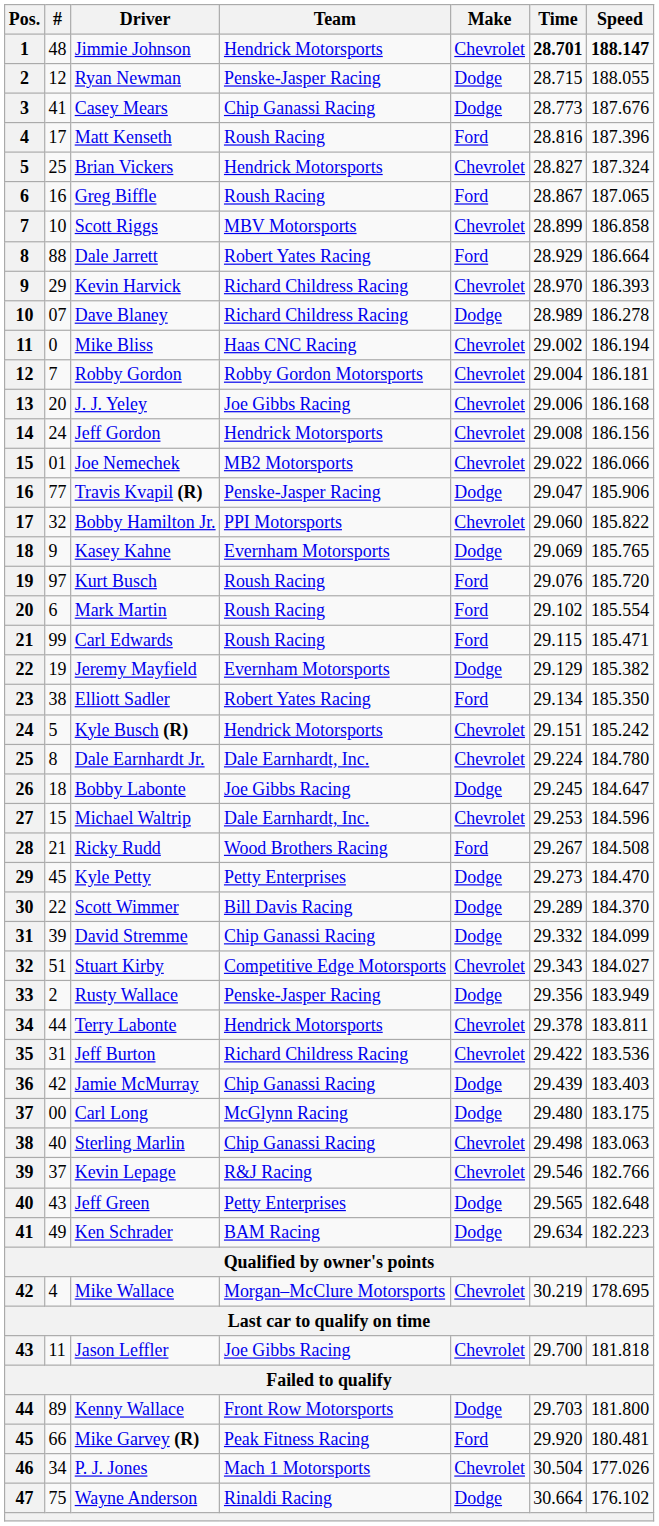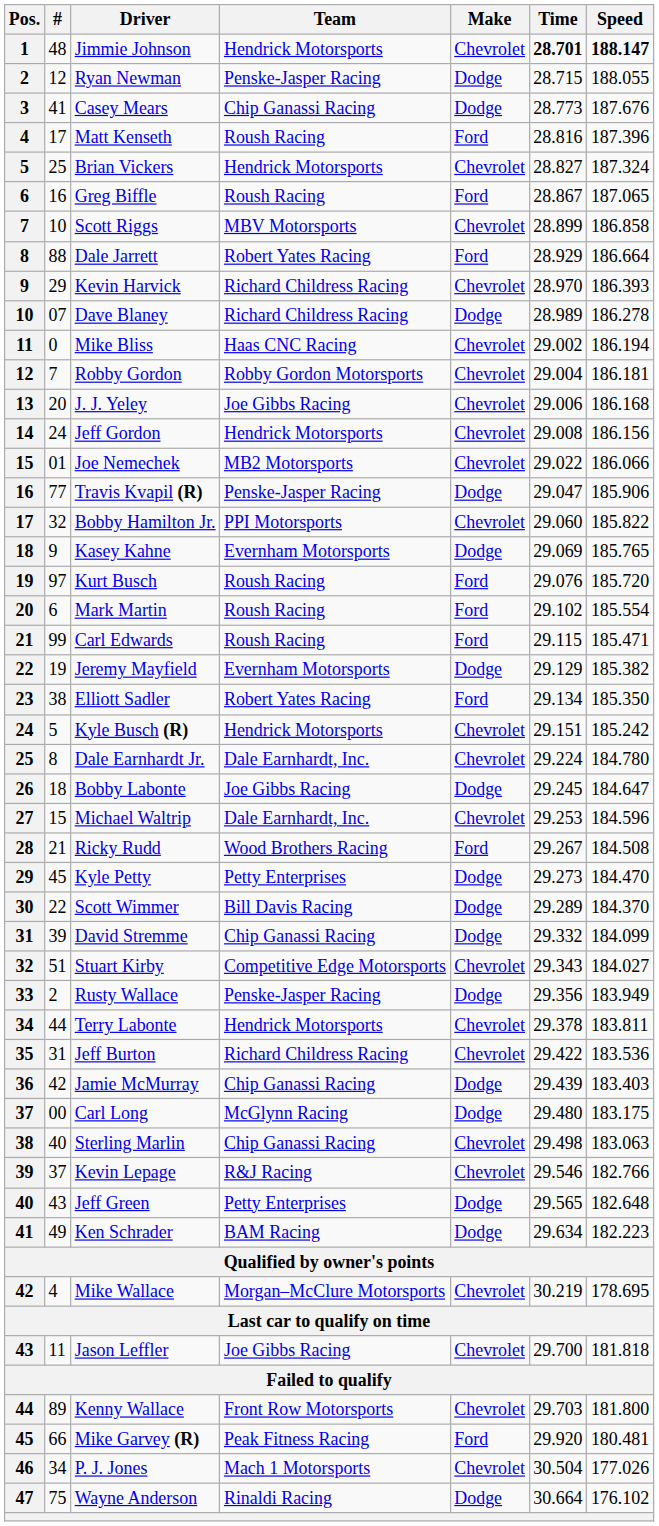 <table class="wikitable" style="font-size:95%">
 <tr>
 <th>Pos.</th>
 <th>#</th>
 <th>Driver</th>
 <th>Team</th>
 <th>Make</th>
 <th>Time</th>
 <th>Speed</th>
 </tr>
 <tr>
 <th>1</th>
 <td>48</td>
 <td><a href='#'>Jimmie Johnson</a></td>
 <td><a href='#'>Hendrick Motorsports</a></td>
 <td><a href='#'>Chevrolet</a></td>
 <td><strong>28.701</strong></td>
 <td><strong>188.147</strong></td>
 </tr>
 <tr>
 <th>2</th>
 <td>12</td>
 <td><a href='#'>Ryan Newman</a></td>
 <td><a href='#'>Penske-Jasper Racing</a></td>
 <td><a href='#'>Dodge</a></td>
 <td>28.715</td>
 <td>188.055</td>
 </tr>
 <tr>
 <th>3</th>
 <td>41</td>
 <td><a href='#'>Casey Mears</a></td>
 <td><a href='#'>Chip Ganassi Racing</a></td>
 <td><a href='#'>Dodge</a></td>
 <td>28.773</td>
 <td>187.676</td>
 </tr>
 <tr>
 <th>4</th>
 <td>17</td>
 <td><a href='#'>Matt Kenseth</a></td>
 <td><a href='#'>Roush Racing</a></td>
 <td><a href='#'>Ford</a></td>
 <td>28.816</td>
 <td>187.396</td>
 </tr>
 <tr>
 <th>5</th>
 <td>25</td>
 <td><a href='#'>Brian Vickers</a></td>
 <td><a href='#'>Hendrick Motorsports</a></td>
 <td><a href='#'>Chevrolet</a></td>
 <td>28.827</td>
 <td>187.324</td>
 </tr>
 <tr>
 <th>6</th>
 <td>16</td>
 <td><a href='#'>Greg Biffle</a></td>
 <td><a href='#'>Roush Racing</a></td>
 <td><a href='#'>Ford</a></td>
 <td>28.867</td>
 <td>187.065</td>
 </tr>
 <tr>
 <th>7</th>
 <td>10</td>
 <td><a href='#'>Scott Riggs</a></td>
 <td><a href='#'>MBV Motorsports</a></td>
 <td><a href='#'>Chevrolet</a></td>
 <td>28.899</td>
 <td>186.858</td>
 </tr>
 <tr>
 <th>8</th>
 <td>88</td>
 <td><a href='#'>Dale Jarrett</a></td>
 <td><a href='#'>Robert Yates Racing</a></td>
 <td><a href='#'>Ford</a></td>
 <td>28.929</td>
 <td>186.664</td>
 </tr>
 <tr>
 <th>9</th>
 <td>29</td>
 <td><a href='#'>Kevin Harvick</a></td>
 <td><a href='#'>Richard Childress Racing</a></td>
 <td><a href='#'>Chevrolet</a></td>
 <td>28.970</td>
 <td>186.393</td>
 </tr>
 <tr>
 <th>10</th>
 <td>07</td>
 <td><a href='#'>Dave Blaney</a></td>
 <td><a href='#'>Richard Childress Racing</a></td>
 <td><a href='#'>Dodge</a></td>
 <td>28.989</td>
 <td>186.278</td>
 </tr>
 <tr>
 <th>11</th>
 <td>0</td>
 <td><a href='#'>Mike Bliss</a></td>
 <td><a href='#'>Haas CNC Racing</a></td>
 <td><a href='#'>Chevrolet</a></td>
 <td>29.002</td>
 <td>186.194</td>
 </tr>
 <tr>
 <th>12</th>
 <td>7</td>
 <td><a href='#'>Robby Gordon</a></td>
 <td><a href='#'>Robby Gordon Motorsports</a></td>
 <td><a href='#'>Chevrolet</a></td>
 <td>29.004</td>
 <td>186.181</td>
 </tr>
 <tr>
 <th>13</th>
 <td>20</td>
 <td><a href='#'>J. J. Yeley</a></td>
 <td><a href='#'>Joe Gibbs Racing</a></td>
 <td><a href='#'>Chevrolet</a></td>
 <td>29.006</td>
 <td>186.168</td>
 </tr>
 <tr>
 <th>14</th>
 <td>24</td>
 <td><a href='#'>Jeff Gordon</a></td>
 <td><a href='#'>Hendrick Motorsports</a></td>
 <td><a href='#'>Chevrolet</a></td>
 <td>29.008</td>
 <td>186.156</td>
 </tr>
 <tr>
 <th>15</th>
 <td>01</td>
 <td><a href='#'>Joe Nemechek</a></td>
 <td><a href='#'>MB2 Motorsports</a></td>
 <td><a href='#'>Chevrolet</a></td>
 <td>29.022</td>
 <td>186.066</td>
 </tr>
 <tr>
 <th>16</th>
 <td>77</td>
 <td><a href='#'>Travis Kvapil</a> <strong>(R)</strong></td>
 <td><a href='#'>Penske-Jasper Racing</a></td>
 <td><a href='#'>Dodge</a></td>
 <td>29.047</td>
 <td>185.906</td>
 </tr>
 <tr>
 <th>17</th>
 <td>32</td>
 <td><a href='#'>Bobby Hamilton Jr.</a></td>
 <td><a href='#'>PPI Motorsports</a></td>
 <td><a href='#'>Chevrolet</a></td>
 <td>29.060</td>
 <td>185.822</td>
 </tr>
 <tr>
 <th>18</th>
 <td>9</td>
 <td><a href='#'>Kasey Kahne</a></td>
 <td><a href='#'>Evernham Motorsports</a></td>
 <td><a href='#'>Dodge</a></td>
 <td>29.069</td>
 <td>185.765</td>
 </tr>
 <tr>
 <th>19</th>
 <td>97</td>
 <td><a href='#'>Kurt Busch</a></td>
 <td><a href='#'>Roush Racing</a></td>
 <td><a href='#'>Ford</a></td>
 <td>29.076</td>
 <td>185.720</td>
 </tr>
 <tr>
 <th>20</th>
 <td>6</td>
 <td><a href='#'>Mark Martin</a></td>
 <td><a href='#'>Roush Racing</a></td>
 <td><a href='#'>Ford</a></td>
 <td>29.102</td>
 <td>185.554</td>
 </tr>
 <tr>
 <th>21</th>
 <td>99</td>
 <td><a href='#'>Carl Edwards</a></td>
 <td><a href='#'>Roush Racing</a></td>
 <td><a href='#'>Ford</a></td>
 <td>29.115</td>
 <td>185.471</td>
 </tr>
 <tr>
 <th>22</th>
 <td>19</td>
 <td><a href='#'>Jeremy Mayfield</a></td>
 <td><a href='#'>Evernham Motorsports</a></td>
 <td><a href='#'>Dodge</a></td>
 <td>29.129</td>
 <td>185.382</td>
 </tr>
 <tr>
 <th>23</th>
 <td>38</td>
 <td><a href='#'>Elliott Sadler</a></td>
 <td><a href='#'>Robert Yates Racing</a></td>
 <td><a href='#'>Ford</a></td>
 <td>29.134</td>
 <td>185.350</td>
 </tr>
 <tr>
 <th>24</th>
 <td>5</td>
 <td><a href='#'>Kyle Busch</a> <strong>(R)</strong></td>
 <td><a href='#'>Hendrick Motorsports</a></td>
 <td><a href='#'>Chevrolet</a></td>
 <td>29.151</td>
 <td>185.242</td>
 </tr>
 <tr>
 <th>25</th>
 <td>8</td>
 <td><a href='#'>Dale Earnhardt Jr.</a></td>
 <td><a href='#'>Dale Earnhardt, Inc.</a></td>
 <td><a href='#'>Chevrolet</a></td>
 <td>29.224</td>
 <td>184.780</td>
 </tr>
 <tr>
 <th>26</th>
 <td>18</td>
 <td><a href='#'>Bobby Labonte</a></td>
 <td><a href='#'>Joe Gibbs Racing</a></td>
 <td><a href='#'>Dodge</a></td>
 <td>29.245</td>
 <td>184.647</td>
 </tr>
 <tr>
 <th>27</th>
 <td>15</td>
 <td><a href='#'>Michael Waltrip</a></td>
 <td><a href='#'>Dale Earnhardt, Inc.</a></td>
 <td><a href='#'>Chevrolet</a></td>
 <td>29.253</td>
 <td>184.596</td>
 </tr>
 <tr>
 <th>28</th>
 <td>21</td>
 <td><a href='#'>Ricky Rudd</a></td>
 <td><a href='#'>Wood Brothers Racing</a></td>
 <td><a href='#'>Ford</a></td>
 <td>29.267</td>
 <td>184.508</td>
 </tr>
 <tr>
 <th>29</th>
 <td>45</td>
 <td><a href='#'>Kyle Petty</a></td>
 <td><a href='#'>Petty Enterprises</a></td>
 <td><a href='#'>Dodge</a></td>
 <td>29.273</td>
 <td>184.470</td>
 </tr>
 <tr>
 <th>30</th>
 <td>22</td>
 <td><a href='#'>Scott Wimmer</a></td>
 <td><a href='#'>Bill Davis Racing</a></td>
 <td><a href='#'>Dodge</a></td>
 <td>29.289</td>
 <td>184.370</td>
 </tr>
 <tr>
 <th>31</th>
 <td>39</td>
 <td><a href='#'>David Stremme</a></td>
 <td><a href='#'>Chip Ganassi Racing</a></td>
 <td><a href='#'>Dodge</a></td>
 <td>29.332</td>
 <td>184.099</td>
 </tr>
 <tr>
 <th>32</th>
 <td>51</td>
 <td><a href='#'>Stuart Kirby</a></td>
 <td><a href='#'>Competitive Edge Motorsports</a></td>
 <td><a href='#'>Chevrolet</a></td>
 <td>29.343</td>
 <td>184.027</td>
 </tr>
 <tr>
 <th>33</th>
 <td>2</td>
 <td><a href='#'>Rusty Wallace</a></td>
 <td><a href='#'>Penske-Jasper Racing</a></td>
 <td><a href='#'>Dodge</a></td>
 <td>29.356</td>
 <td>183.949</td>
 </tr>
 <tr>
 <th>34</th>
 <td>44</td>
 <td><a href='#'>Terry Labonte</a></td>
 <td><a href='#'>Hendrick Motorsports</a></td>
 <td><a href='#'>Chevrolet</a></td>
 <td>29.378</td>
 <td>183.811</td>
 </tr>
 <tr>
 <th>35</th>
 <td>31</td>
 <td><a href='#'>Jeff Burton</a></td>
 <td><a href='#'>Richard Childress Racing</a></td>
 <td><a href='#'>Chevrolet</a></td>
 <td>29.422</td>
 <td>183.536</td>
 </tr>
 <tr>
 <th>36</th>
 <td>42</td>
 <td><a href='#'>Jamie McMurray</a></td>
 <td><a href='#'>Chip Ganassi Racing</a></td>
 <td><a href='#'>Dodge</a></td>
 <td>29.439</td>
 <td>183.403</td>
 </tr>
 <tr>
 <th>37</th>
 <td>00</td>
 <td><a href='#'>Carl Long</a></td>
 <td><a href='#'>McGlynn Racing</a></td>
 <td><a href='#'>Dodge</a></td>
 <td>29.480</td>
 <td>183.175</td>
 </tr>
 <tr>
 <th>38</th>
 <td>40</td>
 <td><a href='#'>Sterling Marlin</a></td>
 <td><a href='#'>Chip Ganassi Racing</a></td>
 <td><a href='#'>Chevrolet</a></td>
 <td>29.498</td>
 <td>183.063</td>
 </tr>
 <tr>
 <th>39</th>
 <td>37</td>
 <td><a href='#'>Kevin Lepage</a></td>
 <td><a href='#'>R&J Racing</a></td>
 <td><a href='#'>Chevrolet</a></td>
 <td>29.546</td>
 <td>182.766</td>
 </tr>
 <tr>
 <th>40</th>
 <td>43</td>
 <td><a href='#'>Jeff Green</a></td>
 <td><a href='#'>Petty Enterprises</a></td>
 <td><a href='#'>Dodge</a></td>
 <td>29.565</td>
 <td>182.648</td>
 </tr>
 <tr>
 <th>41</th>
 <td>49</td>
 <td><a href='#'>Ken Schrader</a></td>
 <td><a href='#'>BAM Racing</a></td>
 <td><a href='#'>Dodge</a></td>
 <td>29.634</td>
 <td>182.223</td>
 </tr>
 <tr>
 <th colspan="7">Qualified by owner's points</th>
 </tr>
 <tr>
 <th>42</th>
 <td>4</td>
 <td><a href='#'>Mike Wallace</a></td>
 <td><a href='#'>Morgan–McClure Motorsports</a></td>
 <td><a href='#'>Chevrolet</a></td>
 <td>30.219</td>
 <td>178.695</td>
 </tr>
 <tr>
 <th colspan="7">Last car to qualify on time</th>
 </tr>
 <tr>
 <th>43</th>
 <td>11</td>
 <td><a href='#'>Jason Leffler</a></td>
 <td><a href='#'>Joe Gibbs Racing</a></td>
 <td><a href='#'>Chevrolet</a></td>
 <td>29.700</td>
 <td>181.818</td>
 </tr>
 <tr>
 <th colspan="7">Failed to qualify</th>
 </tr>
 <tr>
 <th>44</th>
 <td>89</td>
 <td><a href='#'>Kenny Wallace</a></td>
 <td><a href='#'>Front Row Motorsports</a></td>
-<td><a href='#'>Dodge</a></td>
+<td><a href='#'>Chevrolet</a></td>
 <td>29.703</td>
 <td>181.800</td>
 </tr>
 <tr>
 <th>45</th>
 <td>66</td>
 <td><a href='#'>Mike Garvey</a> <strong>(R)</strong></td>
 <td><a href='#'>Peak Fitness Racing</a></td>
 <td><a href='#'>Ford</a></td>
 <td>29.920</td>
 <td>180.481</td>
 </tr>
 <tr>
 <th>46</th>
 <td>34</td>
 <td><a href='#'>P. J. Jones</a></td>
 <td><a href='#'>Mach 1 Motorsports</a></td>
 <td><a href='#'>Chevrolet</a></td>
 <td>30.504</td>
 <td>177.026</td>
 </tr>
 <tr>
 <th>47</th>
 <td>75</td>
 <td><a href='#'>Wayne Anderson</a></td>
 <td><a href='#'>Rinaldi Racing</a></td>
 <td><a href='#'>Dodge</a></td>
 <td>30.664</td>
 <td>176.102</td>
 </tr>
 <tr>
 <th colspan="7"></th>
 </tr>
 </table>
